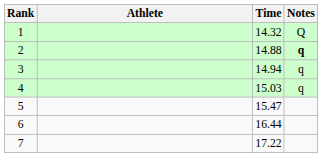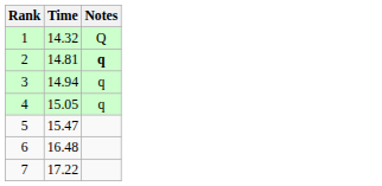 <table class="wikitable" style="text-align:center">
 <tr>
 <th>Rank</th>
-<th Style="width:18em">Athlete</th>
 <th>Time</th>
 <th>Notes</th>
 </tr>
 <tr style="background:#cfc">
 <td>1</td>
-<td style="text-align:left"></td>
 <td>14.32</td>
 <td>Q</td>
 </tr>
 <tr style="background:#cfc">
 <td>2</td>
-<td style="text-align:left"></td>
-<td>14.88</td>
+<td>14.81</td>
 <td><strong>q</strong></td>
 </tr>
 <tr style="background:#cfc">
 <td>3</td>
-<td style="text-align:left"></td>
 <td>14.94</td>
 <td>q</td>
 </tr>
 <tr style="background:#cfc">
 <td>4</td>
-<td style="text-align:left"></td>
-<td>15.03</td>
+<td>15.05</td>
 <td>q</td>
 </tr>
 <tr>
 <td>5</td>
-<td style="text-align:left"></td>
 <td>15.47</td>
 <td></td>
 </tr>
 <tr>
 <td>6</td>
-<td style="text-align:left"></td>
-<td>16.44</td>
+<td>16.48</td>
 <td></td>
 </tr>
 <tr>
 <td>7</td>
-<td style="text-align:left"></td>
 <td>17.22</td>
 <td></td>
 </tr>
 </table>
